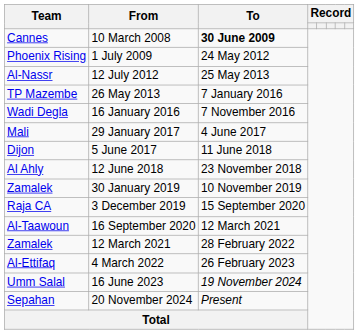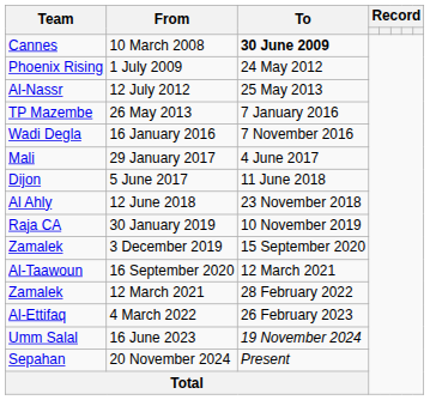 <table class=wikitable style=text-align:center>
 <tr>
 <th rowspan=2>Team</th>
 <th rowspan=2>From</th>
 <th rowspan=2>To</th>
 <th colspan=5>Record</th>
 </tr>
 <tr>
 <th></th>
 <th></th>
 <th></th>
 <th></th>
 <th></th>
 </tr>
 <tr>
 <td align=left><a href='#'>Cannes</a></td>
 <td align=left>10 March 2008</td>
 <td align=left><strong>30 June 2009<br></strong></td>
 </tr>
 <tr>
 <td align=left><a href='#'>Phoenix Rising</a></td>
 <td align=left>1 July 2009</td>
 <td align=left>24 May 2012<br></td>
 </tr>
 <tr>
 <td align=left><a href='#'>Al-Nassr</a></td>
 <td align=left>12 July 2012</td>
 <td align=left>25 May 2013<br></td>
 </tr>
 <tr>
 <td align=left><a href='#'>TP Mazembe</a></td>
 <td align=left>26 May 2013</td>
 <td align=left>7 January 2016<br></td>
 </tr>
 <tr>
 <td align=left><a href='#'>Wadi Degla</a></td>
 <td align=left>16 January 2016</td>
 <td align=left>7 November 2016<br></td>
 </tr>
 <tr>
 <td align=left><a href='#'>Mali</a></td>
 <td align=left>29 January 2017</td>
 <td align=left>4 June 2017<br></td>
 </tr>
 <tr>
 <td align=left><a href='#'>Dijon</a></td>
 <td align=left>5 June 2017</td>
 <td align=left>11 June 2018<br></td>
 </tr>
 <tr>
 <td align=left><a href='#'>Al Ahly</a></td>
 <td align=left>12 June 2018</td>
 <td align=left>23 November 2018<br></td>
 </tr>
 <tr>
-<td align=left><a href='#'>Zamalek</a></td>
+<td align=left><a href='#'>Raja CA</a></td>
 <td align=left>30 January 2019</td>
 <td align=left>10 November 2019<br></td>
 </tr>
 <tr>
-<td align=left><a href='#'>Raja CA</a></td>
+<td align=left><a href='#'>Zamalek</a></td>
 <td align=left>3 December 2019</td>
 <td align=left>15 September 2020<br></td>
 </tr>
 <tr>
 <td align=left><a href='#'>Al-Taawoun</a></td>
 <td align=left>16 September 2020</td>
 <td align=left>12 March 2021<br></td>
 </tr>
 <tr>
 <td align=left><a href='#'>Zamalek</a></td>
 <td align=left>12 March 2021</td>
 <td align=left>28 February 2022<br></td>
 </tr>
 <tr>
 <td align=left><a href='#'>Al-Ettifaq</a></td>
 <td align=left>4 March 2022</td>
 <td align=left>26 February 2023<br></td>
 </tr>
 <tr>
 <td align=left><a href='#'>Umm Salal</a></td>
 <td align=left>16 June 2023</td>
 <td align=left><em>19 November 2024</em><br></td>
 </tr>
 <tr>
 <td align=left><a href='#'>Sepahan</a></td>
 <td align=left>20 November 2024</td>
 <td align=left><em>Present</em><br></td>
 </tr>
 <tr>
 <th colspan="3">Total<br></th>
 </tr>
 </table>
